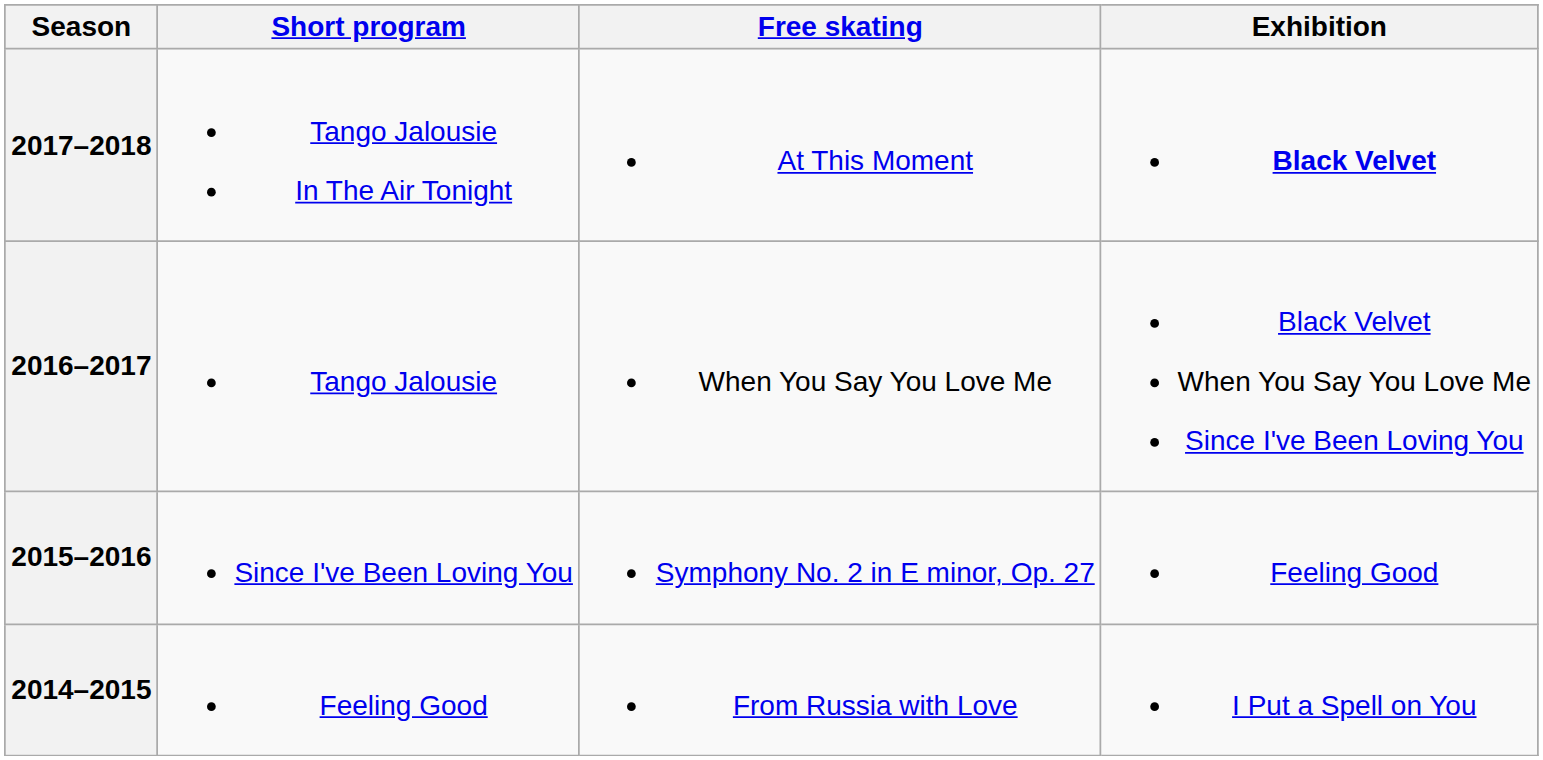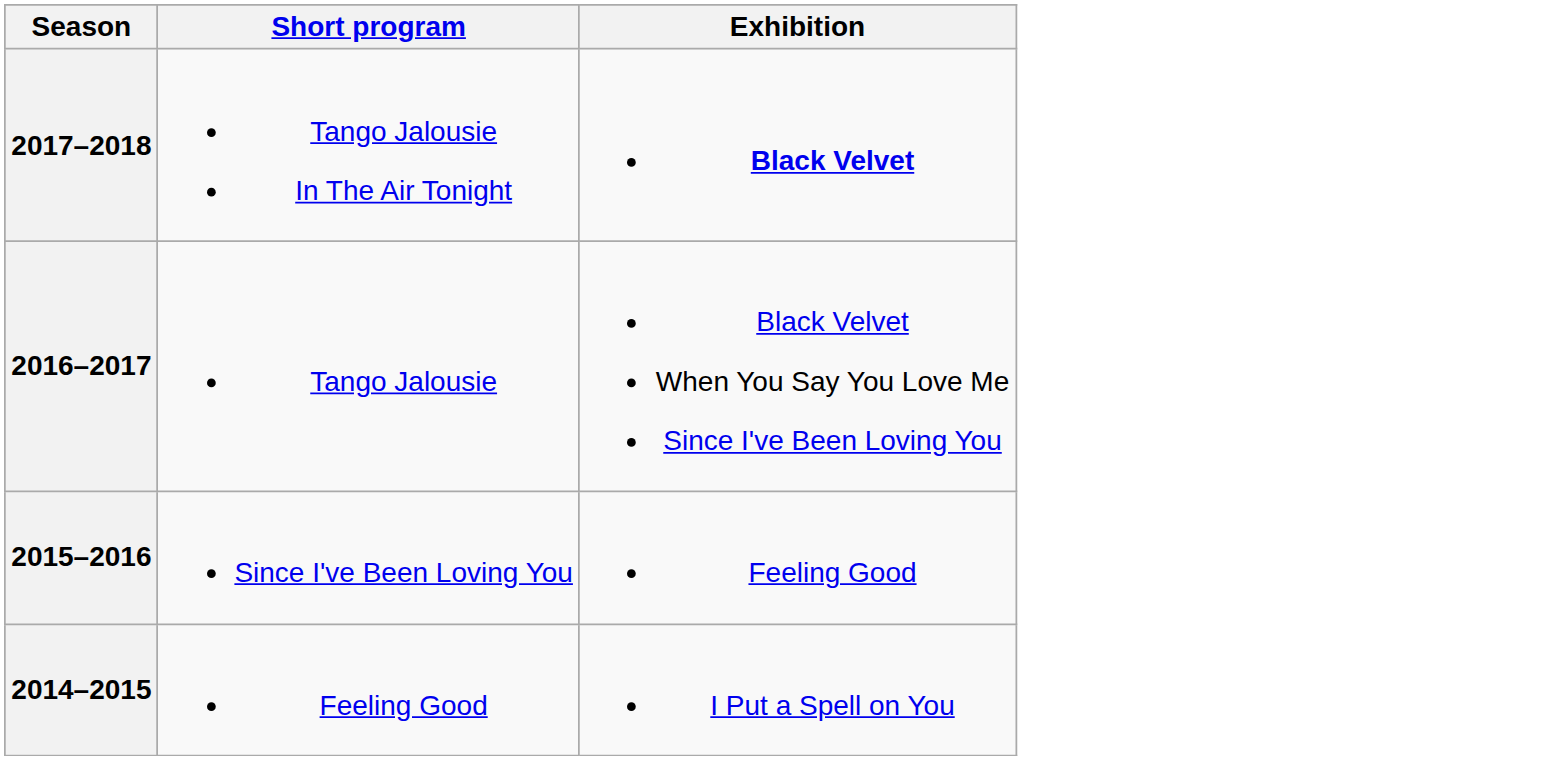 <table class="wikitable" style="text-align:center">
 <tr>
 <th>Season</th>
 <th><a href='#'>Short program</a></th>
-<th><a href='#'>Free skating</a></th>
 <th>Exhibition</th>
 </tr>
 <tr>
 <th>2017–2018 <br> </th>
 <td><br><ul><li><a href='#'>Tango Jalousie</a> <br></li></ul><ul><li><a href='#'>In The Air Tonight</a> <br></li></ul></td>
-<td><br><ul><li><a href='#'>At This Moment</a> <br></li></ul></td>
 <td><strong><br><ul><li><a href='#'>Black Velvet</a> <br></li></ul></strong></td>
 </tr>
 <tr>
 <th>2016–2017 <br> </th>
 <td><br><ul><li><a href='#'>Tango Jalousie</a> <br></li></ul></td>
-<td><br><ul><li>When You Say You Love Me <br></li></ul></td>
 <td><br><ul><li><a href='#'>Black Velvet</a> <br></li></ul><ul><li>When You Say You Love Me <br></li></ul><ul><li><a href='#'>Since I've Been Loving You</a> <br></li></ul></td>
 </tr>
 <tr>
 <th>2015–2016 <br> </th>
 <td><br><ul><li><a href='#'>Since I've Been Loving You</a> <br></li></ul></td>
-<td><br><ul><li><a href='#'>Symphony No. 2 in E minor, Op. 27</a> <br></li></ul></td>
 <td><br><ul><li><a href='#'>Feeling Good</a> <br></li></ul></td>
 </tr>
 <tr>
 <th>2014–2015 <br> </th>
 <td><br><ul><li><a href='#'>Feeling Good</a> <br></li></ul></td>
-<td><br><ul><li><a href='#'>From Russia with Love</a> <br></li></ul></td>
 <td><br><ul><li><a href='#'>I Put a Spell on You</a></li></ul></td>
 </tr>
 </table>
